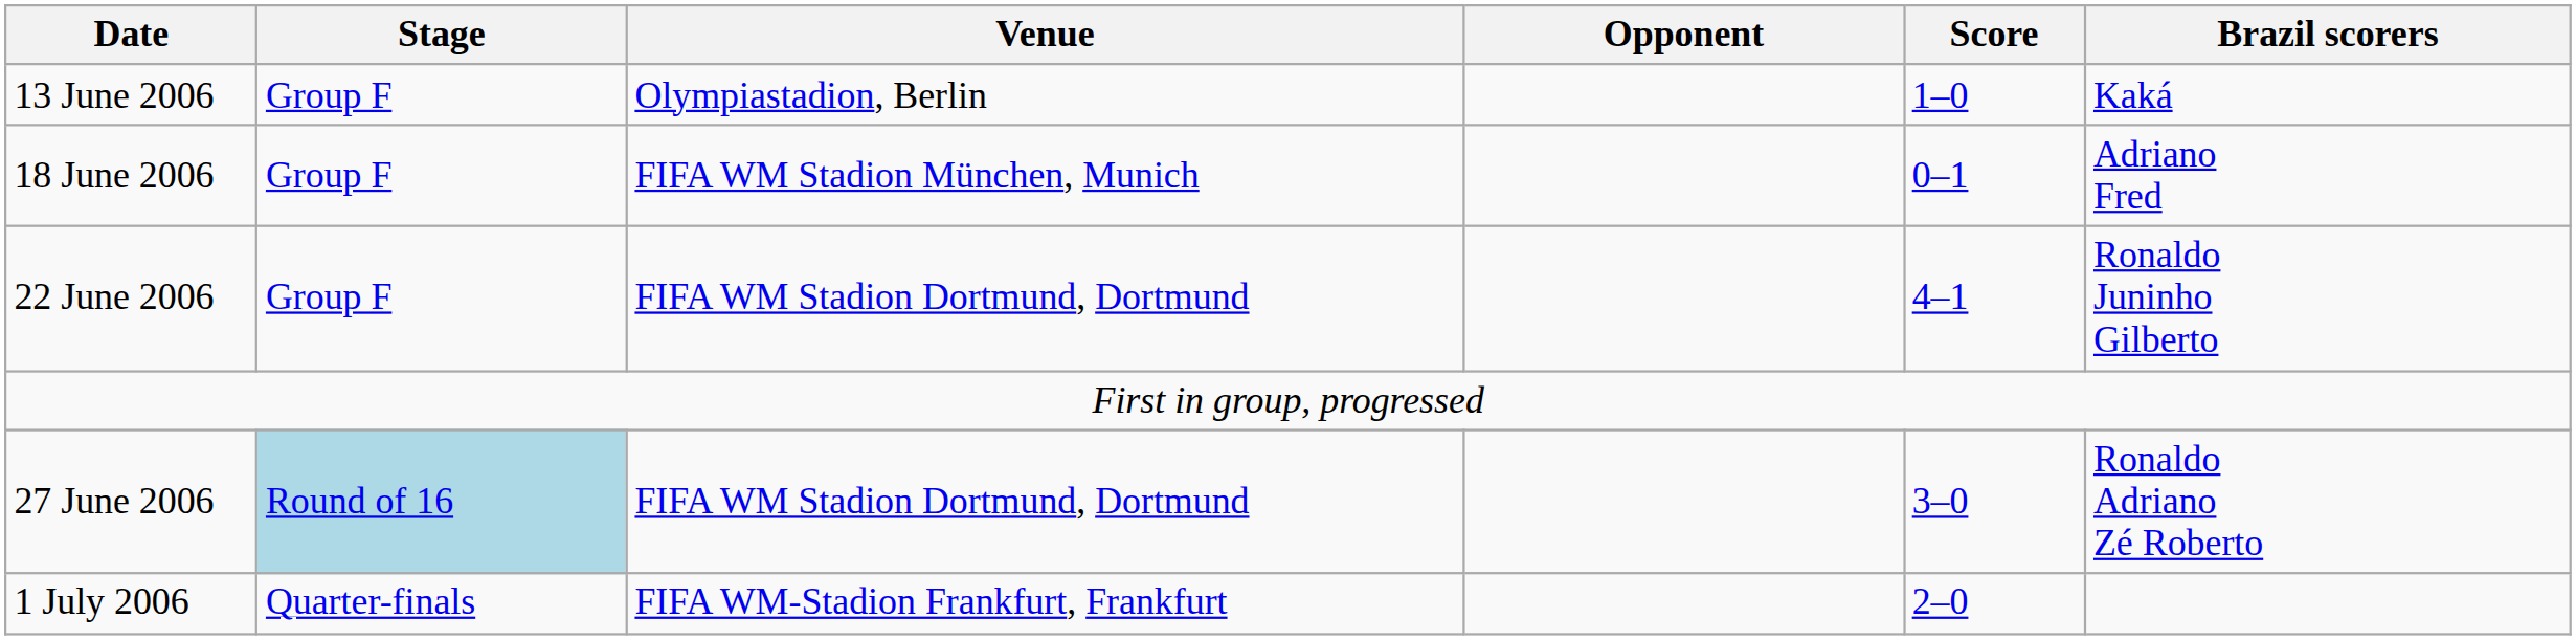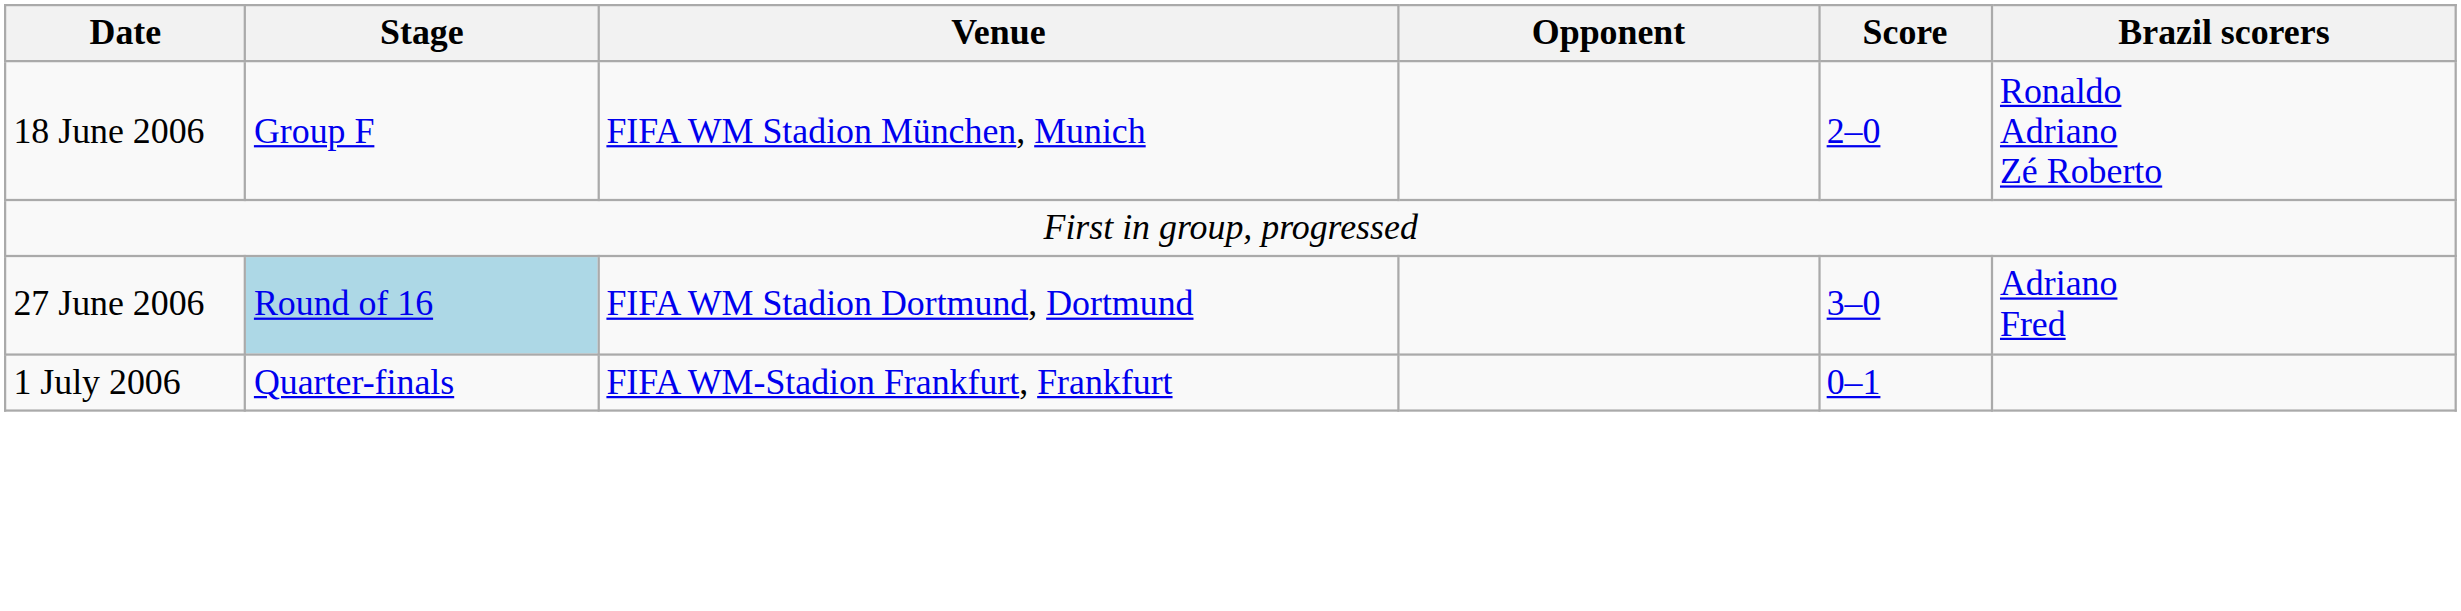 <table class="wikitable">
 <tr>
 <th width=100px>Date</th>
 <th width=150px>Stage</th>
 <th width=350px>Venue</th>
 <th width=180px>Opponent</th>
 <th width=70px>Score</th>
 <th width=200px>Brazil scorers</th>
 </tr>
 <tr>
-<td>13 June 2006</td>
-<td><a href='#'>Group F</a></td>
-<td><a href='#'>Olympiastadion</a>, Berlin</td>
-<td></td>
-<td><a href='#'>1–0</a></td>
-<td><a href='#'>Kaká</a> </td>
-</tr>
-<tr>
 <td>18 June 2006</td>
 <td><a href='#'>Group F</a></td>
 <td><a href='#'>FIFA WM Stadion München</a>, <a href='#'>Munich</a></td>
 <td></td>
-<td><a href='#'>0–1</a></td>
-<td><a href='#'>Adriano</a>  <br> <a href='#'>Fred</a> </td>
-</tr>
-<tr>
-<td>22 June 2006</td>
-<td><a href='#'>Group F</a></td>
-<td><a href='#'>FIFA WM Stadion Dortmund</a>, <a href='#'>Dortmund</a></td>
-<td></td>
-<td><a href='#'>4–1</a></td>
-<td><a href='#'>Ronaldo</a>  <br> <a href='#'>Juninho</a>  <br> <a href='#'>Gilberto</a> </td>
+<td><a href='#'>2–0</a></td>
+<td><a href='#'>Ronaldo</a>  <br> <a href='#'>Adriano</a>  <br> <a href='#'>Zé Roberto</a> </td>
 </tr>
 <tr>
 <td colspan="6" style="text-align:center;"><em>First in group, progressed</em></td>
 </tr>
 <tr>
 <td>27 June 2006</td>
 <td style="background: lightblue;"><a href='#'>Round of 16</a></td>
 <td><a href='#'>FIFA WM Stadion Dortmund</a>, <a href='#'>Dortmund</a></td>
 <td></td>
 <td><a href='#'>3–0</a></td>
-<td><a href='#'>Ronaldo</a>  <br> <a href='#'>Adriano</a>  <br> <a href='#'>Zé Roberto</a> </td>
+<td><a href='#'>Adriano</a>  <br> <a href='#'>Fred</a> </td>
 </tr>
 <tr>
 <td>1 July 2006</td>
 <td><a href='#'>Quarter-finals</a></td>
 <td><a href='#'>FIFA WM-Stadion Frankfurt</a>, <a href='#'>Frankfurt</a></td>
 <td></td>
-<td><a href='#'>2–0</a></td>
+<td><a href='#'>0–1</a></td>
 <td></td>
 </tr>
 </table>
